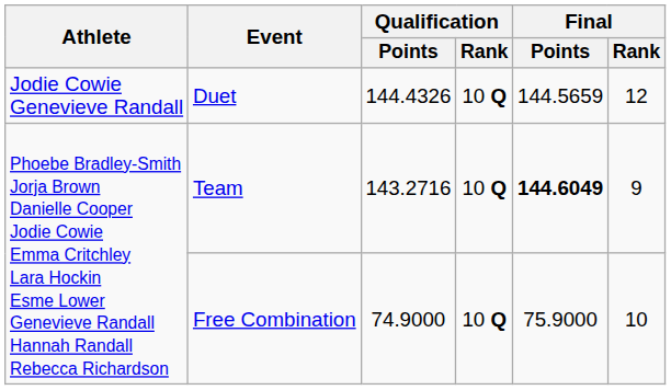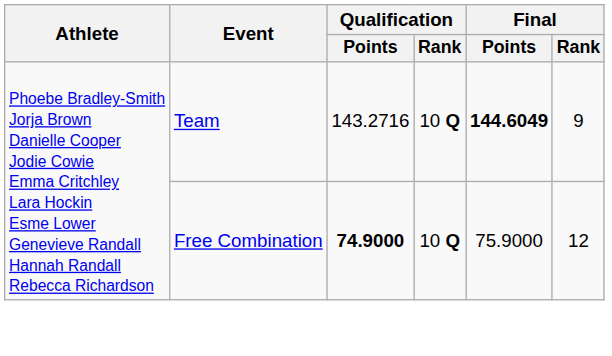 <table class="wikitable" style="font-size:90%;">
 <tr>
 <th rowspan=2>Athlete</th>
 <th rowspan=2>Event</th>
 <th colspan=2>Qualification</th>
 <th colspan=2>Final</th>
 </tr>
 <tr style="font-size:95%">
 <th>Points</th>
 <th>Rank</th>
 <th>Points</th>
 <th>Rank</th>
 </tr>
 <tr align=center>
-<td align=left><a href='#'>Jodie Cowie</a><br><a href='#'>Genevieve Randall</a></td>
-<td align=left><a href='#'>Duet</a></td>
-<td>144.4326</td>
-<td>10 <strong>Q</strong></td>
-<td>144.5659</td>
-<td>12</td>
-</tr>
-<tr align=center>
 <td rowspan="2" align=left><br><small><a href='#'>Phoebe Bradley-Smith</a><br> <a href='#'>Jorja Brown</a><br> <a href='#'>Danielle Cooper</a><br> <a href='#'>Jodie Cowie</a><br> <a href='#'>Emma Critchley</a><br> <a href='#'>Lara Hockin</a><br> <a href='#'>Esme Lower</a><br> <a href='#'>Genevieve Randall</a><br> <a href='#'>Hannah Randall</a><br> <a href='#'>Rebecca Richardson</a></small></td>
 <td align=left><a href='#'>Team</a></td>
 <td>143.2716</td>
 <td>10 <strong>Q</strong></td>
 <td><strong>144.6049</strong></td>
 <td>9</td>
 </tr>
 <tr align=center>
 <td align=left><a href='#'>Free Combination</a></td>
-<td>74.9000</td>
+<td><strong>74.9000</strong></td>
 <td>10 <strong>Q</strong></td>
 <td>75.9000</td>
-<td>10</td>
+<td>12</td>
 </tr>
 </table>
